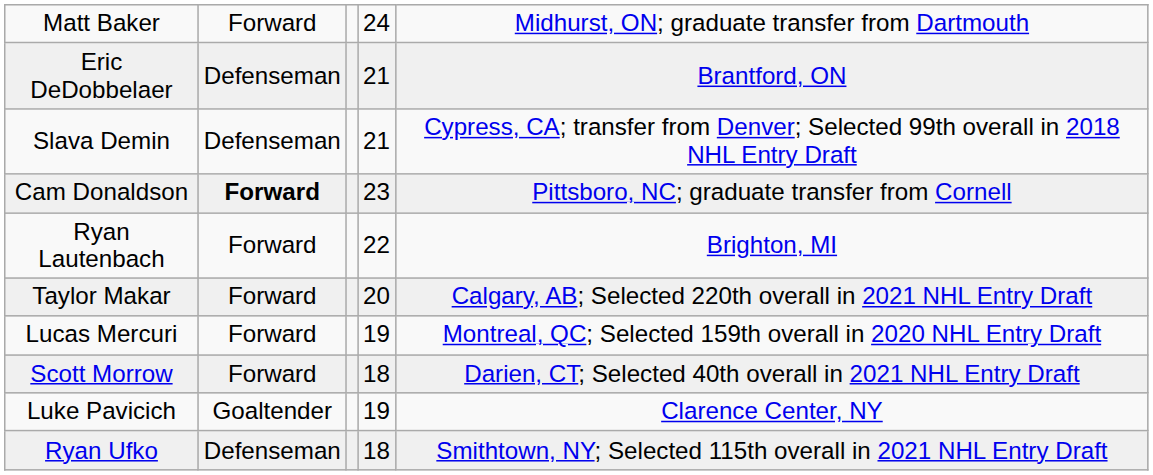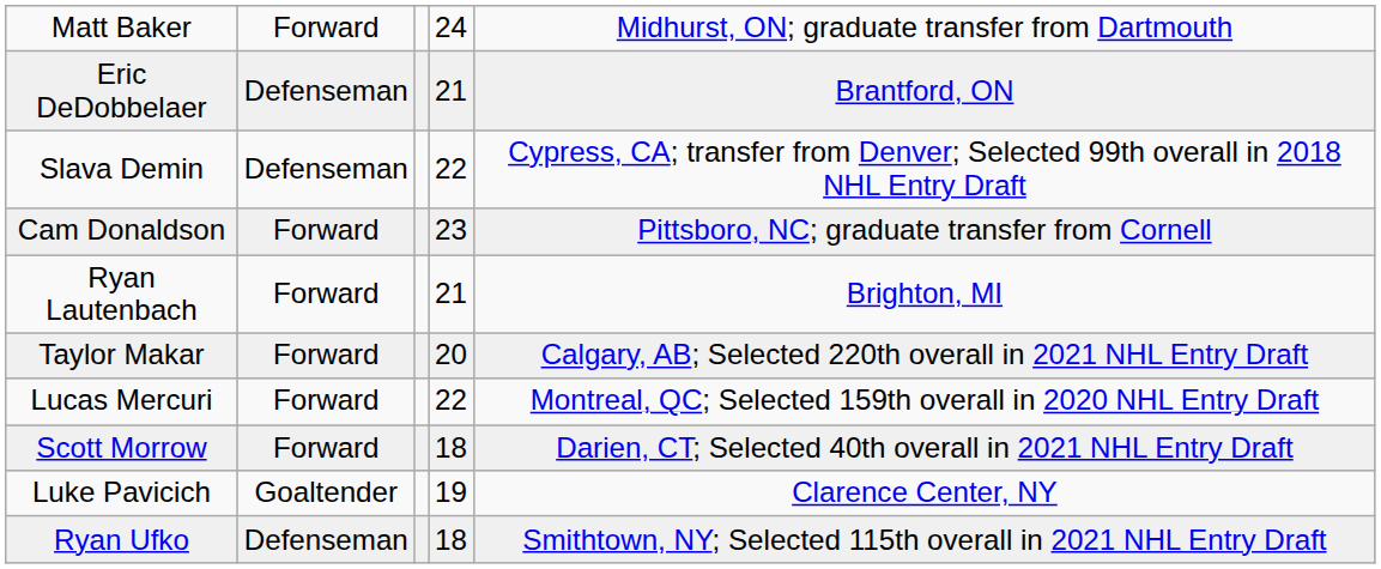 <table class="wikitable" width=60%>
 <tr align="center" bgcolor="">
 <td>Matt Baker</td>
 <td>Forward</td>
 <td></td>
 <td>24</td>
 <td><a href='#'>Midhurst, ON</a>; graduate transfer from <a href='#'>Dartmouth</a></td>
 </tr>
 <tr align="center" bgcolor="f0f0f0">
 <td>Eric DeDobbelaer</td>
 <td>Defenseman</td>
 <td></td>
 <td>21</td>
 <td><a href='#'>Brantford, ON</a></td>
 </tr>
 <tr align="center" bgcolor="">
 <td>Slava Demin</td>
 <td>Defenseman</td>
 <td></td>
-<td>21</td>
+<td>22</td>
 <td><a href='#'>Cypress, CA</a>; transfer from <a href='#'>Denver</a>; Selected 99th overall in <a href='#'>2018 NHL Entry Draft</a></td>
 </tr>
 <tr align="center" bgcolor="f0f0f0">
 <td>Cam Donaldson</td>
-<td><strong>Forward</strong></td>
+<td>Forward</td>
 <td></td>
 <td>23</td>
 <td><a href='#'>Pittsboro, NC</a>; graduate transfer from <a href='#'>Cornell</a></td>
 </tr>
 <tr align="center" bgcolor="">
 <td>Ryan Lautenbach</td>
 <td>Forward</td>
 <td></td>
-<td>22</td>
+<td>21</td>
 <td><a href='#'>Brighton, MI</a></td>
 </tr>
 <tr align="center" bgcolor="f0f0f0">
 <td>Taylor Makar</td>
 <td>Forward</td>
 <td></td>
 <td>20</td>
 <td><a href='#'>Calgary, AB</a>; Selected 220th overall in <a href='#'>2021 NHL Entry Draft</a></td>
 </tr>
 <tr align="center" bgcolor="">
 <td>Lucas Mercuri</td>
 <td>Forward</td>
 <td></td>
-<td>19</td>
+<td>22</td>
 <td><a href='#'>Montreal, QC</a>; Selected 159th overall in <a href='#'>2020 NHL Entry Draft</a></td>
 </tr>
 <tr align="center" bgcolor="f0f0f0">
 <td><a href='#'>Scott Morrow</a></td>
 <td>Forward</td>
 <td></td>
 <td>18</td>
 <td><a href='#'>Darien, CT</a>; Selected 40th overall in <a href='#'>2021 NHL Entry Draft</a></td>
 </tr>
 <tr align="center" bgcolor="">
 <td>Luke Pavicich</td>
 <td>Goaltender</td>
 <td></td>
 <td>19</td>
 <td><a href='#'>Clarence Center, NY</a></td>
 </tr>
 <tr align="center" bgcolor="f0f0f0">
 <td><a href='#'>Ryan Ufko</a></td>
 <td>Defenseman</td>
 <td></td>
 <td>18</td>
 <td><a href='#'>Smithtown, NY</a>; Selected 115th overall in <a href='#'>2021 NHL Entry Draft</a></td>
 </tr>
 </table>
